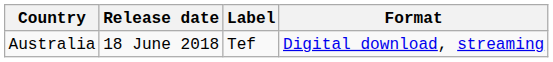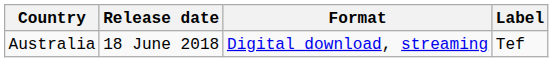 <table class="wikitable" border="1">
 <tr>
 <th>Country</th>
 <th>Release date</th>
+<th>Format</th>
 <th>Label</th>
-<th>Format</th>
 </tr>
 <tr>
 <td>Australia</td>
 <td>18 June 2018 </td>
+<td><a href='#'>Digital download</a>, <a href='#'>streaming</a></td>
 <td>Tef</td>
-<td><a href='#'>Digital download</a>, <a href='#'>streaming</a></td>
 </tr>
 </table>
